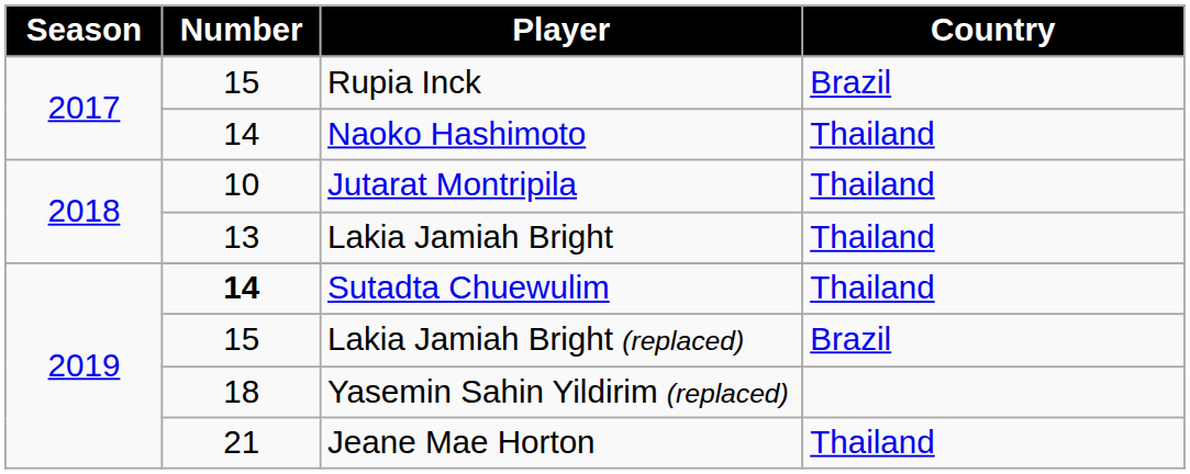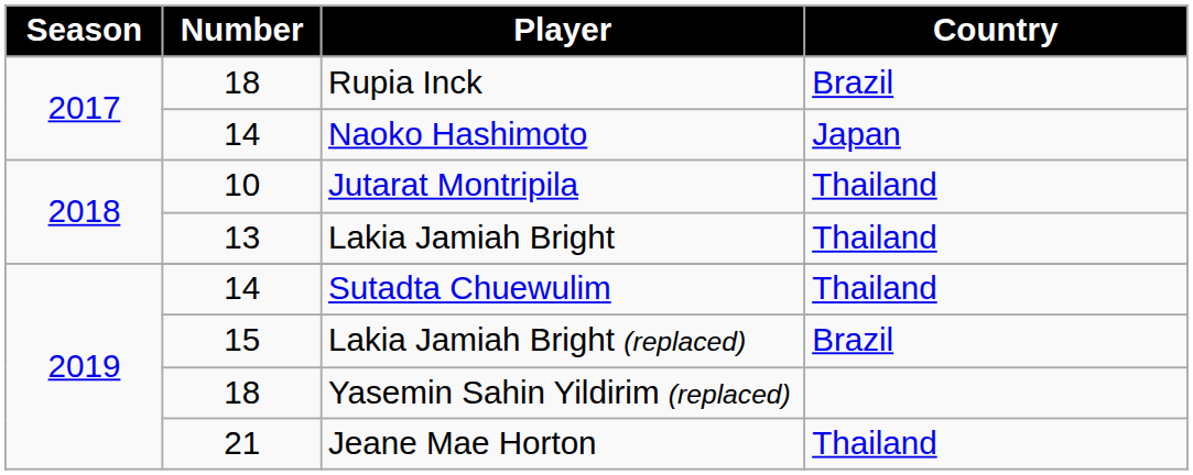 <table class="wikitable">
 <tr>
 <th style="width:70px; background:black; color:white; text-align:center;">Season</th>
 <th style="width:70px; background:black; color:white;">Number</th>
 <th style="width:230px; background:black; color:white;">Player</th>
 <th style="width:180px; background:black; color:white;">Country</th>
 </tr>
 <tr style="text-align:left;">
 <td rowspan="2" style="text-align:center;"><a href='#'>2017</a></td>
-<td align=center>15</td>
+<td align=center>18</td>
 <td>Rupia Inck</td>
 <td> <a href='#'>Brazil</a></td>
 </tr>
 <tr style="text-align:left;">
 <td align=center>14</td>
 <td><a href='#'>Naoko Hashimoto</a></td>
-<td> <a href='#'>Thailand</a></td>
+<td> <a href='#'>Japan</a></td>
 </tr>
 <tr style="text-align:left;">
 <td rowspan="2" style="text-align:center;"><a href='#'>2018</a></td>
 <td align=center>10</td>
 <td><a href='#'>Jutarat Montripila</a></td>
 <td> <a href='#'>Thailand</a></td>
 </tr>
 <tr style="text-align:left;">
 <td align=center>13</td>
 <td>Lakia Jamiah Bright</td>
 <td> <a href='#'>Thailand</a></td>
 </tr>
 <tr style="text-align:left;">
 <td rowspan="5" style="text-align:center;"><a href='#'>2019</a></td>
 </tr>
 <tr style="text-align:left;">
-<td align=center><strong>14</strong></td>
+<td align=center>14</td>
 <td><a href='#'>Sutadta Chuewulim</a></td>
 <td> <a href='#'>Thailand</a></td>
 </tr>
 <tr style="text-align:left;">
 <td align=center>15</td>
 <td>Lakia Jamiah Bright <small><em>(replaced)</em></small></td>
 <td> <a href='#'>Brazil</a></td>
 </tr>
 <tr style="text-align:left;">
 <td align=center>18</td>
 <td>Yasemin Sahin Yildirim <small><em>(replaced)</em></small></td>
 <td></td>
 </tr>
 <tr style="text-align:left;">
 <td align=center>21</td>
 <td>Jeane Mae Horton</td>
 <td> <a href='#'>Thailand</a></td>
 </tr>
 </table>
